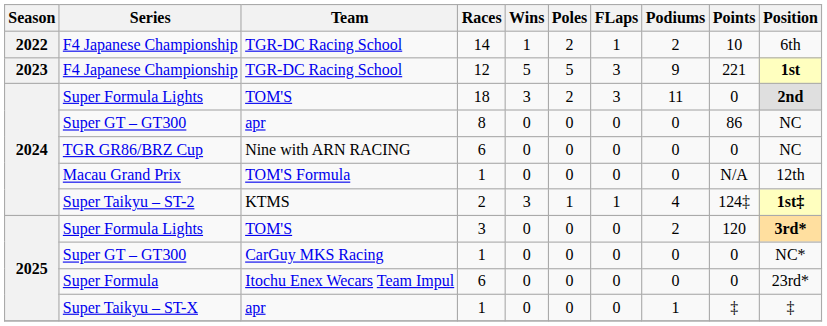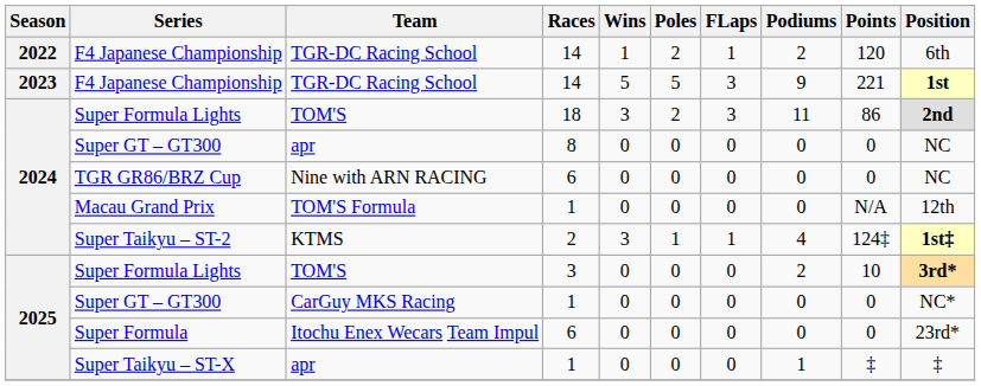 <table class="wikitable" style="font-size: 90%; text-align:center">
 <tr>
 <th>Season</th>
 <th>Series</th>
 <th>Team</th>
 <th>Races</th>
 <th>Wins</th>
 <th>Poles</th>
 <th>FLaps</th>
 <th>Podiums</th>
 <th>Points</th>
 <th>Position</th>
 </tr>
 <tr>
 <th>2022</th>
 <td align=left nowrap><a href='#'>F4 Japanese Championship</a></td>
 <td align=left nowrap><a href='#'>TGR-DC Racing School</a></td>
 <td>14</td>
 <td>1</td>
 <td>2</td>
 <td>1</td>
 <td>2</td>
-<td>10</td>
+<td>120</td>
 <td>6th</td>
 </tr>
 <tr>
 <th>2023</th>
 <td align=left><a href='#'>F4 Japanese Championship</a></td>
 <td align=left><a href='#'>TGR-DC Racing School</a></td>
-<td>12</td>
+<td>14</td>
 <td>5</td>
 <td>5</td>
 <td>3</td>
 <td>9</td>
 <td>221</td>
 <td style="background:#ffffbf"><strong>1st</strong></td>
 </tr>
 <tr>
 <th rowspan="5">2024</th>
 <td align=left><a href='#'>Super Formula Lights</a></td>
 <td align=left><a href='#'>TOM'S</a></td>
 <td>18</td>
 <td>3</td>
 <td>2</td>
 <td>3</td>
 <td>11</td>
-<td>0</td>
+<td>86</td>
 <td style="background:#dfdfdf"><strong>2nd</strong></td>
 </tr>
 <tr>
 <td align=left><a href='#'>Super GT – GT300</a></td>
 <td align=left><a href='#'>apr</a></td>
 <td>8</td>
 <td>0</td>
 <td>0</td>
 <td>0</td>
 <td>0</td>
-<td>86</td>
+<td>0</td>
 <td>NC</td>
 </tr>
 <tr>
 <td align=left><a href='#'>TGR GR86/BRZ Cup</a></td>
 <td align=left>Nine with ARN RACING</td>
 <td>6</td>
 <td>0</td>
 <td>0</td>
 <td>0</td>
 <td>0</td>
 <td>0</td>
 <td>NC</td>
 </tr>
 <tr>
 <td align=left><a href='#'>Macau Grand Prix</a></td>
 <td align=left><a href='#'>TOM'S Formula</a></td>
 <td>1</td>
 <td>0</td>
 <td>0</td>
 <td>0</td>
 <td>0</td>
 <td>N/A</td>
 <td>12th</td>
 </tr>
 <tr>
 <td align=left><a href='#'>Super Taikyu – ST-2</a></td>
 <td align=left>KTMS</td>
 <td>2</td>
 <td>3</td>
 <td>1</td>
 <td>1</td>
 <td>4</td>
 <td>124‡</td>
 <td style="background:#ffffbf"><strong>1st‡</strong></td>
 </tr>
 <tr>
 <th rowspan="4">2025</th>
 <td align=left><a href='#'>Super Formula Lights</a></td>
 <td align=left><a href='#'>TOM'S</a></td>
 <td>3</td>
 <td>0</td>
 <td>0</td>
 <td>0</td>
 <td>2</td>
-<td>120</td>
+<td>10</td>
 <td style="background:#ffdf9f"><strong>3rd*</strong></td>
 </tr>
 <tr>
 <td align=left><a href='#'>Super GT – GT300</a></td>
 <td align=left><a href='#'>CarGuy MKS Racing</a></td>
 <td>1</td>
 <td>0</td>
 <td>0</td>
 <td>0</td>
 <td>0</td>
 <td>0</td>
 <td>NC*</td>
 </tr>
 <tr>
 <td align=left><a href='#'>Super Formula</a></td>
 <td align=left><a href='#'>Itochu Enex Wecars</a> <a href='#'>Team Impul</a></td>
 <td>6</td>
 <td>0</td>
 <td>0</td>
 <td>0</td>
 <td>0</td>
 <td>0</td>
 <td>23rd*</td>
 </tr>
 <tr>
 <td align=left><a href='#'>Super Taikyu – ST-X</a></td>
 <td align=left><a href='#'>apr</a></td>
 <td>1</td>
 <td>0</td>
 <td>0</td>
 <td>0</td>
 <td>1</td>
 <td>‡</td>
 <td>‡</td>
 </tr>
 <tr>
 </tr>
 </table>
